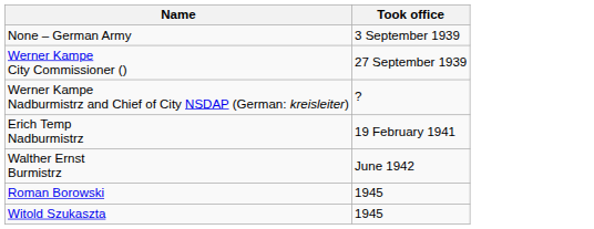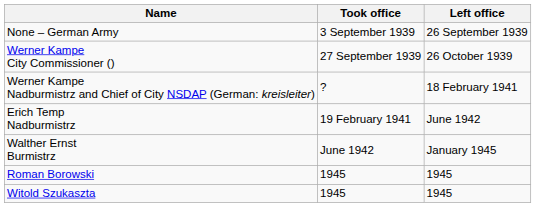 <table class=wikitable>
 <tr>
 <th>Name</th>
 <th>Took office</th>
+<th>Left office</th>
 </tr>
 <tr>
 <td>None – German Army</td>
 <td>3 September 1939</td>
+<td>26 September 1939</td>
 </tr>
 <tr>
 <td><a href='#'>Werner Kampe</a> <br>City Commissioner ()</td>
 <td>27 September 1939</td>
+<td>26 October 1939</td>
 </tr>
 <tr>
 <td>Werner Kampe <br>Nadburmistrz and Chief of City <a href='#'>NSDAP</a> (German: <em>kreisleiter</em>)</td>
 <td>?</td>
+<td>18 February 1941</td>
 </tr>
 <tr>
 <td>Erich Temp <br>Nadburmistrz</td>
 <td>19 February 1941</td>
+<td>June 1942</td>
 </tr>
 <tr>
 <td>Walther Ernst <br>Burmistrz</td>
 <td>June 1942</td>
+<td>January 1945</td>
 </tr>
 <tr>
 <td><a href='#'>Roman Borowski</a></td>
+<td>1945</td>
 <td>1945</td>
 </tr>
 <tr>
 <td><a href='#'>Witold Szukaszta</a></td>
 <td>1945</td>
+<td>1945</td>
 </tr>
 </table>
